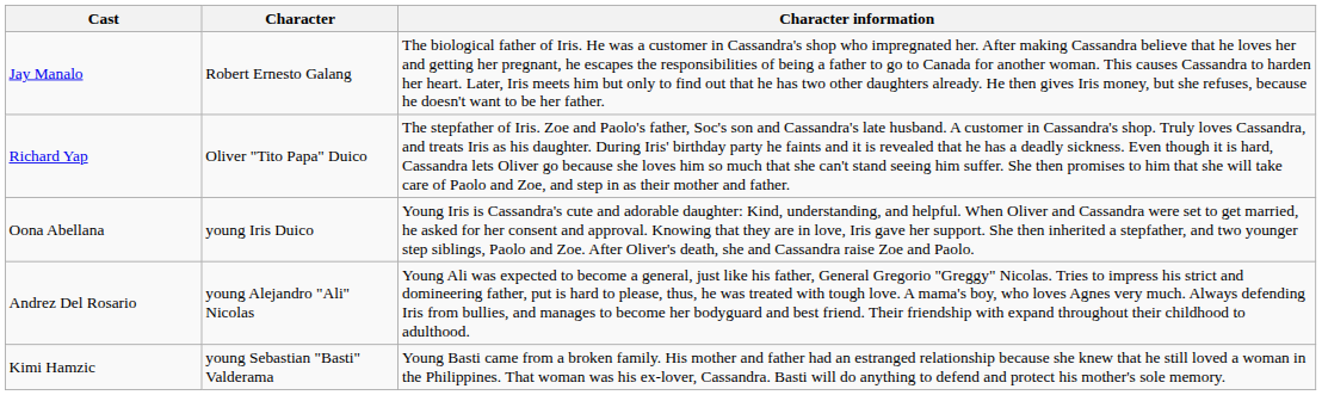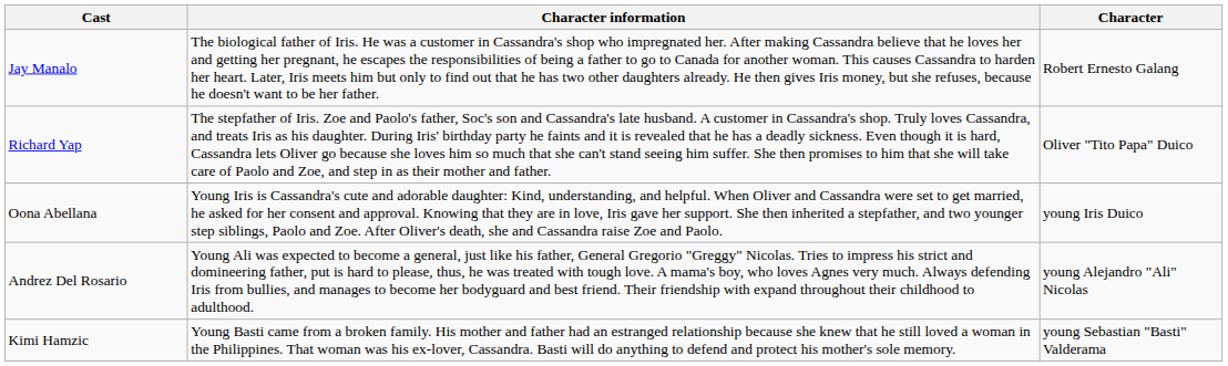 <table class="wikitable" style="font-size:95%;">
 <tr>
 <th style="width:15%;">Cast</th>
+<th style="width:15px;">Character information</th>
 <th style="width:15%;">Character</th>
-<th style="width:15px;">Character information</th>
 </tr>
 <tr>
 <td><a href='#'>Jay Manalo</a></td>
+<td>The biological father of Iris. He was a customer in Cassandra's shop who impregnated her. After making Cassandra believe that he loves her and getting her pregnant, he escapes the responsibilities of being a father to go to Canada for another woman. This causes Cassandra to harden her heart. Later, Iris meets him but only to find out that he has two other daughters already. He then gives Iris money, but she refuses, because he doesn't want to be her father.</td>
 <td>Robert Ernesto Galang</td>
-<td>The biological father of Iris. He was a customer in Cassandra's shop who impregnated her. After making Cassandra believe that he loves her and getting her pregnant, he escapes the responsibilities of being a father to go to Canada for another woman. This causes Cassandra to harden her heart. Later, Iris meets him but only to find out that he has two other daughters already. He then gives Iris money, but she refuses, because he doesn't want to be her father.</td>
 </tr>
 <tr>
 <td><a href='#'>Richard Yap</a></td>
+<td>The stepfather of Iris. Zoe and Paolo's father, Soc's son and Cassandra's late husband. A customer in Cassandra's shop. Truly loves Cassandra, and treats Iris as his daughter. During Iris' birthday party he faints and it is revealed that he has a deadly sickness. Even though it is hard, Cassandra lets Oliver go because she loves him so much that she can't stand seeing him suffer. She then promises to him that she will take care of Paolo and Zoe, and step in as their mother and father.</td>
 <td>Oliver "Tito Papa" Duico</td>
-<td>The stepfather of Iris. Zoe and Paolo's father, Soc's son and Cassandra's late husband. A customer in Cassandra's shop. Truly loves Cassandra, and treats Iris as his daughter. During Iris' birthday party he faints and it is revealed that he has a deadly sickness. Even though it is hard, Cassandra lets Oliver go because she loves him so much that she can't stand seeing him suffer. She then promises to him that she will take care of Paolo and Zoe, and step in as their mother and father.</td>
 </tr>
 <tr>
 <td>Oona Abellana</td>
+<td>Young Iris is Cassandra's cute and adorable daughter: Kind, understanding, and helpful. When Oliver and Cassandra were set to get married, he asked for her consent and approval. Knowing that they are in love, Iris gave her support. She then inherited a stepfather, and two younger step siblings, Paolo and Zoe. After Oliver's death, she and Cassandra raise Zoe and Paolo.</td>
 <td>young Iris Duico</td>
-<td>Young Iris is Cassandra's cute and adorable daughter: Kind, understanding, and helpful. When Oliver and Cassandra were set to get married, he asked for her consent and approval. Knowing that they are in love, Iris gave her support. She then inherited a stepfather, and two younger step siblings, Paolo and Zoe. After Oliver's death, she and Cassandra raise Zoe and Paolo.</td>
 </tr>
 <tr>
 <td>Andrez Del Rosario</td>
+<td>Young Ali was expected to become a general, just like his father, General Gregorio "Greggy" Nicolas. Tries to impress his strict and domineering father, put is hard to please, thus, he was treated with tough love. A mama's boy, who loves Agnes very much. Always defending Iris from bullies, and manages to become her bodyguard and best friend. Their friendship with expand throughout their childhood to adulthood.</td>
 <td>young Alejandro "Ali" Nicolas</td>
-<td>Young Ali was expected to become a general, just like his father, General Gregorio "Greggy" Nicolas. Tries to impress his strict and domineering father, put is hard to please, thus, he was treated with tough love. A mama's boy, who loves Agnes very much. Always defending Iris from bullies, and manages to become her bodyguard and best friend. Their friendship with expand throughout their childhood to adulthood.</td>
 </tr>
 <tr>
 <td>Kimi Hamzic</td>
+<td>Young Basti came from a broken family. His mother and father had an estranged relationship because she knew that he still loved a woman in the Philippines. That woman was his ex-lover, Cassandra. Basti will do anything to defend and protect his mother's sole memory.</td>
 <td>young Sebastian "Basti" Valderama</td>
-<td>Young Basti came from a broken family. His mother and father had an estranged relationship because she knew that he still loved a woman in the Philippines. That woman was his ex-lover, Cassandra. Basti will do anything to defend and protect his mother's sole memory.</td>
 </tr>
 </table>
